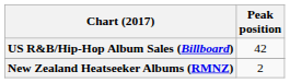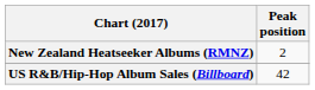 <table class="wikitable sortable plainrowheaders" style="text-align:center">
 <tr>
 <th scope="col">Chart (2017)</th>
 <th scope="col">Peak<br> position</th>
 </tr>
 <tr>
-<th scope="row">US R&B/Hip-Hop Album Sales (<em><a href='#'>Billboard</a></em>)</th>
-<td>42</td>
+<th scope="row">New Zealand Heatseeker Albums (<a href='#'>RMNZ</a>)</th>
+<td>2</td>
 </tr>
 <tr>
 </tr>
 <tr>
-<th scope="row">New Zealand Heatseeker Albums (<a href='#'>RMNZ</a>)</th>
-<td>2</td>
+<th scope="row">US R&B/Hip-Hop Album Sales (<em><a href='#'>Billboard</a></em>)</th>
+<td>42</td>
 </tr>
 </table>
